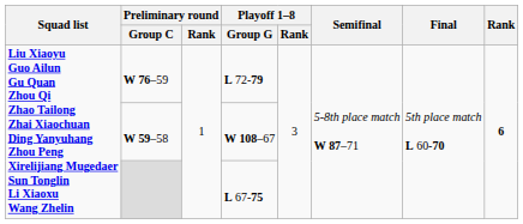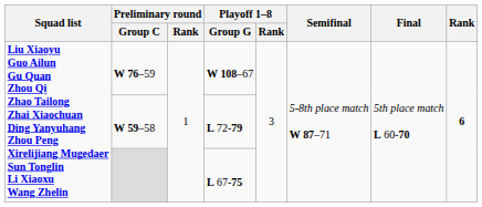 <table class="wikitable" style="font-size:90%">
 <tr>
 <th rowspan="2">Squad list</th>
 <th colspan="2">Preliminary round</th>
 <th colspan="2">Playoff 1–8</th>
 <th rowspan="2">Semifinal</th>
 <th rowspan="2">Final</th>
 <th rowspan="2">Rank</th>
 </tr>
 <tr>
 <th>Group C</th>
 <th>Rank</th>
 <th>Group G</th>
 <th>Rank</th>
 </tr>
 <tr>
 <td rowspan=3><strong><a href='#'>Liu Xiaoyu</a><br><a href='#'>Guo Ailun</a><br><a href='#'>Gu Quan</a><br><a href='#'>Zhou Qi</a><br><a href='#'>Zhao Tailong</a><br><a href='#'>Zhai Xiaochuan</a><br><a href='#'>Ding Yanyuhang</a><br><a href='#'>Zhou Peng</a><br><a href='#'>Xirelijiang Mugedaer</a><br><a href='#'>Sun Tonglin</a><br><a href='#'>Li Xiaoxu</a><br><a href='#'>Wang Zhelin</a></strong></td>
 <td><br><strong>W</strong> <strong>76</strong>–59</td>
 <td rowspan="3" style="text-align:center;">1 <strong></strong></td>
-<td><br><strong>L</strong> 72-<strong>79</strong></td>
+<td><br><strong>W</strong> <strong>108</strong>–67</td>
 <td rowspan="3" style="text-align:center;">3</td>
 <td rowspan=3><em>5-8th place match</em><br><br><strong>W</strong> <strong>87</strong>–71</td>
 <td rowspan=3><em>5th place match</em><br><br><strong>L</strong> 60-<strong>70</strong></td>
 <td rowspan="3" style="text-align:center;"><strong>6</strong></td>
 </tr>
 <tr>
 <td><br><strong>W</strong> <strong>59</strong>–58</td>
-<td><br><strong>W</strong> <strong>108</strong>–67</td>
+<td><br><strong>L</strong> 72-<strong>79</strong></td>
 </tr>
 <tr>
 <td style="background:#dcdcdc;"></td>
 <td><br><strong>L</strong> 67-<strong>75</strong></td>
 </tr>
 </table>
